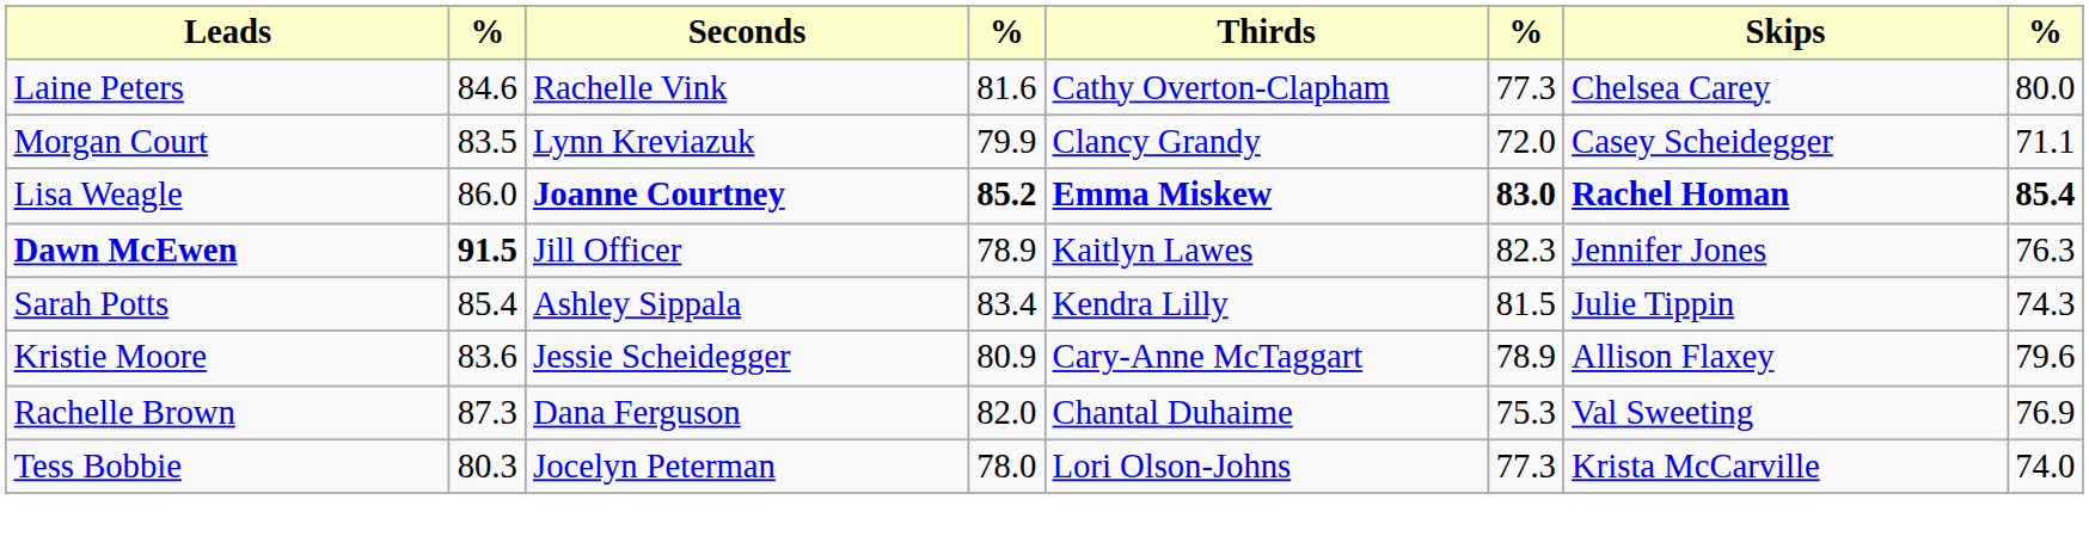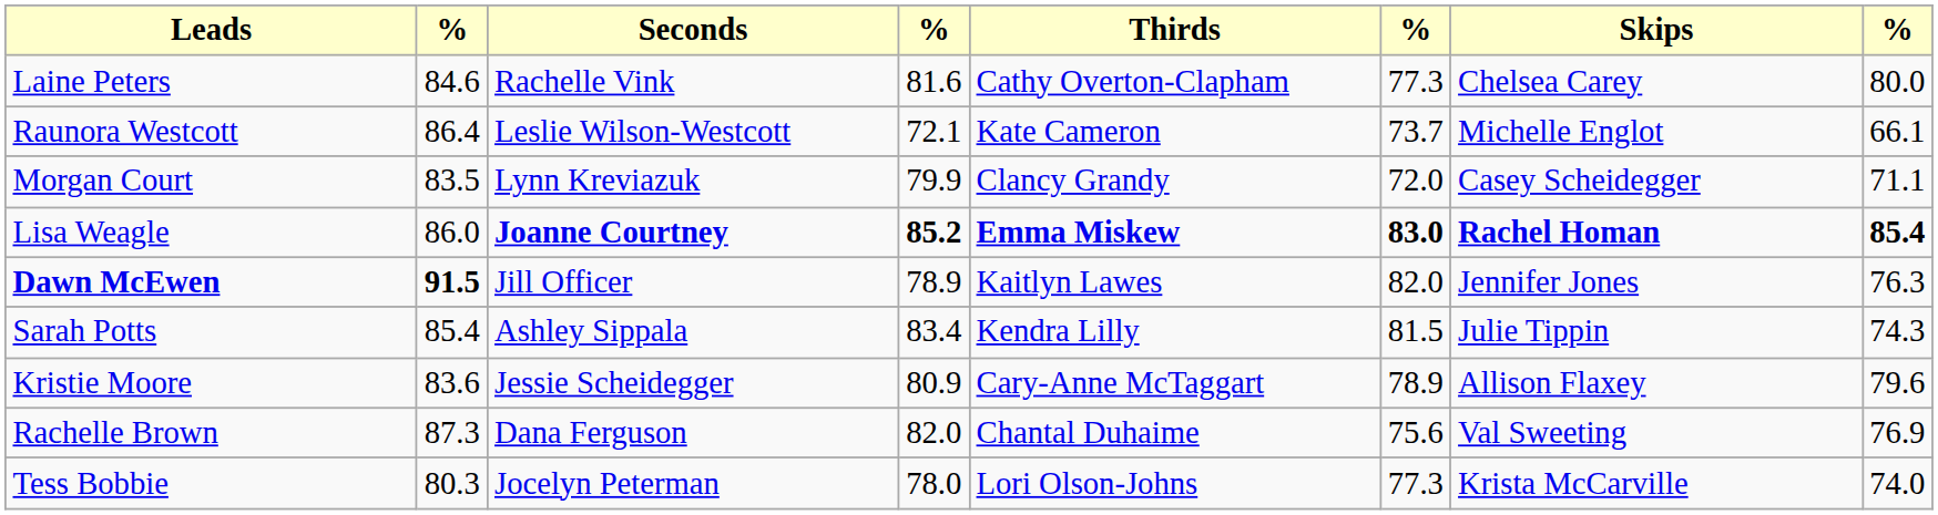 <table class="wikitable sortable">
 <tr>
 <th style="background:#ffc; width:200px;">Leads</th>
 <th style="background:#ffc;">%</th>
 <th style="background:#ffc; width:200px;">Seconds</th>
 <th style="background:#ffc;">%</th>
 <th style="background:#ffc; width:200px;">Thirds</th>
 <th style="background:#ffc;">%</th>
 <th style="background:#ffc; width:200px;">Skips</th>
 <th style="background:#ffc;">%</th>
 </tr>
 <tr>
 <td><a href='#'>Laine Peters</a></td>
 <td>84.6</td>
 <td><a href='#'>Rachelle Vink</a></td>
 <td>81.6</td>
 <td><a href='#'>Cathy Overton-Clapham</a></td>
 <td>77.3</td>
 <td><a href='#'>Chelsea Carey</a></td>
 <td>80.0</td>
+</tr>
+<tr>
+<td><a href='#'>Raunora Westcott</a></td>
+<td>86.4</td>
+<td><a href='#'>Leslie Wilson-Westcott</a></td>
+<td>72.1</td>
+<td><a href='#'>Kate Cameron</a></td>
+<td>73.7</td>
+<td><a href='#'>Michelle Englot</a></td>
+<td>66.1</td>
 </tr>
 <tr>
 <td><a href='#'>Morgan Court</a></td>
 <td>83.5</td>
 <td><a href='#'>Lynn Kreviazuk</a></td>
 <td>79.9</td>
 <td><a href='#'>Clancy Grandy</a></td>
 <td>72.0</td>
 <td><a href='#'>Casey Scheidegger</a></td>
 <td>71.1</td>
 </tr>
 <tr>
 <td><a href='#'>Lisa Weagle</a></td>
 <td>86.0</td>
 <td><strong><a href='#'>Joanne Courtney</a></strong></td>
 <td><strong>85.2</strong></td>
 <td><strong><a href='#'>Emma Miskew</a></strong></td>
 <td><strong>83.0</strong></td>
 <td><strong><a href='#'>Rachel Homan</a></strong></td>
 <td><strong>85.4</strong></td>
 </tr>
 <tr>
 <td><strong><a href='#'>Dawn McEwen</a></strong></td>
 <td><strong>91.5</strong></td>
 <td><a href='#'>Jill Officer</a></td>
 <td>78.9</td>
 <td><a href='#'>Kaitlyn Lawes</a></td>
-<td>82.3</td>
+<td>82.0</td>
 <td><a href='#'>Jennifer Jones</a></td>
 <td>76.3</td>
 </tr>
 <tr>
 <td><a href='#'>Sarah Potts</a></td>
 <td>85.4</td>
 <td><a href='#'>Ashley Sippala</a></td>
 <td>83.4</td>
 <td><a href='#'>Kendra Lilly</a></td>
 <td>81.5</td>
 <td><a href='#'>Julie Tippin</a></td>
 <td>74.3</td>
 </tr>
 <tr>
 <td><a href='#'>Kristie Moore</a></td>
 <td>83.6</td>
 <td><a href='#'>Jessie Scheidegger</a></td>
 <td>80.9</td>
 <td><a href='#'>Cary-Anne McTaggart</a></td>
 <td>78.9</td>
 <td><a href='#'>Allison Flaxey</a></td>
 <td>79.6</td>
 </tr>
 <tr>
 <td><a href='#'>Rachelle Brown</a></td>
 <td>87.3</td>
 <td><a href='#'>Dana Ferguson</a></td>
 <td>82.0</td>
 <td><a href='#'>Chantal Duhaime</a></td>
-<td>75.3</td>
+<td>75.6</td>
 <td><a href='#'>Val Sweeting</a></td>
 <td>76.9</td>
 </tr>
 <tr>
 <td><a href='#'>Tess Bobbie</a></td>
 <td>80.3</td>
 <td><a href='#'>Jocelyn Peterman</a></td>
 <td>78.0</td>
 <td><a href='#'>Lori Olson-Johns</a></td>
 <td>77.3</td>
 <td><a href='#'>Krista McCarville</a></td>
 <td>74.0</td>
 </tr>
 </table>
